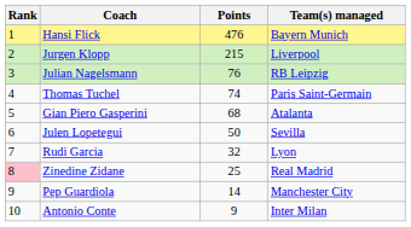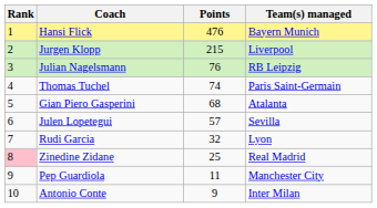 <table class="wikitable">
 <tr>
 <th style="width:25px">Rank</th>
 <th style="width:200px">Coach</th>
 <th style="width:80px">Points</th>
 <th style="width:170px">Team(s) managed</th>
 </tr>
 <tr bgcolor="#FFF68F">
 <td>1</td>
 <td> <a href='#'>Hansi Flick</a></td>
 <td style="text-align:center">476</td>
 <td> <a href='#'>Bayern Munich</a></td>
 </tr>
 <tr bgcolor="#D0F0C0">
 <td>2</td>
 <td> <a href='#'>Jurgen Klopp</a></td>
 <td style="text-align:center">215</td>
 <td> <a href='#'>Liverpool</a></td>
 </tr>
 <tr bgcolor="#D0F0C0">
 <td>3</td>
 <td> <a href='#'>Julian Nagelsmann</a></td>
 <td style="text-align:center">76</td>
 <td> <a href='#'>RB Leipzig</a></td>
 </tr>
 <tr>
 <td>4</td>
 <td> <a href='#'>Thomas Tuchel</a></td>
 <td style="text-align:center">74</td>
 <td> <a href='#'>Paris Saint-Germain</a></td>
 </tr>
 <tr>
 <td>5</td>
 <td> <a href='#'>Gian Piero Gasperini</a></td>
 <td style="text-align:center">68</td>
 <td> <a href='#'>Atalanta</a></td>
 </tr>
 <tr>
 <td>6</td>
 <td> <a href='#'>Julen Lopetegui</a></td>
-<td style="text-align:center">50</td>
+<td style="text-align:center">57</td>
 <td> <a href='#'>Sevilla</a></td>
 </tr>
 <tr>
 <td>7</td>
 <td> <a href='#'>Rudi Garcia</a></td>
 <td style="text-align:center">32</td>
 <td> <a href='#'>Lyon</a></td>
 </tr>
 <tr>
 <td style="background: pink;">8</td>
 <td> <a href='#'>Zinedine Zidane</a></td>
 <td style="text-align:center">25</td>
 <td> <a href='#'>Real Madrid</a></td>
 </tr>
 <tr>
 <td>9</td>
 <td> <a href='#'>Pep Guardiola</a></td>
-<td style="text-align:center">14</td>
+<td style="text-align:center">11</td>
 <td> <a href='#'>Manchester City</a></td>
 </tr>
 <tr>
 <td>10</td>
 <td> <a href='#'>Antonio Conte</a></td>
 <td style="text-align:center">9</td>
 <td> <a href='#'>Inter Milan</a></td>
 </tr>
 </table>
